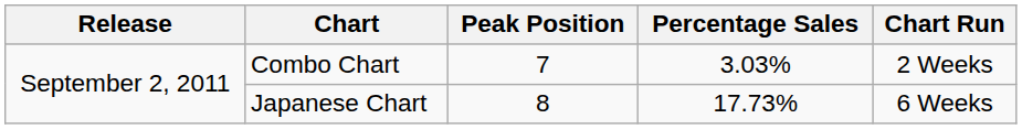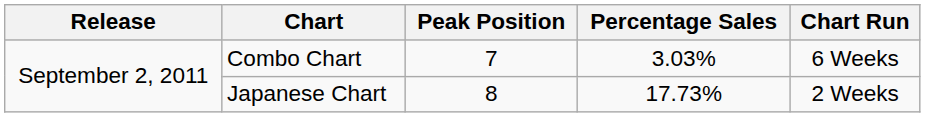 <table class="wikitable" width="650px">
 <tr>
 <th>Release</th>
 <th>Chart</th>
 <th>Peak Position</th>
 <th>Percentage Sales</th>
 <th>Chart Run</th>
 </tr>
 <tr>
 <td rowspan="2" style="text-align:center;">September 2, 2011</td>
 <td>Combo Chart</td>
 <td align="center">7</td>
 <td align="center">3.03%</td>
-<td align="center">2 Weeks</td>
+<td align="center">6 Weeks</td>
 </tr>
 <tr>
 <td>Japanese Chart</td>
 <td align="center">8</td>
 <td align="center">17.73%</td>
-<td align="center">6 Weeks</td>
+<td align="center">2 Weeks</td>
 </tr>
 </table>
